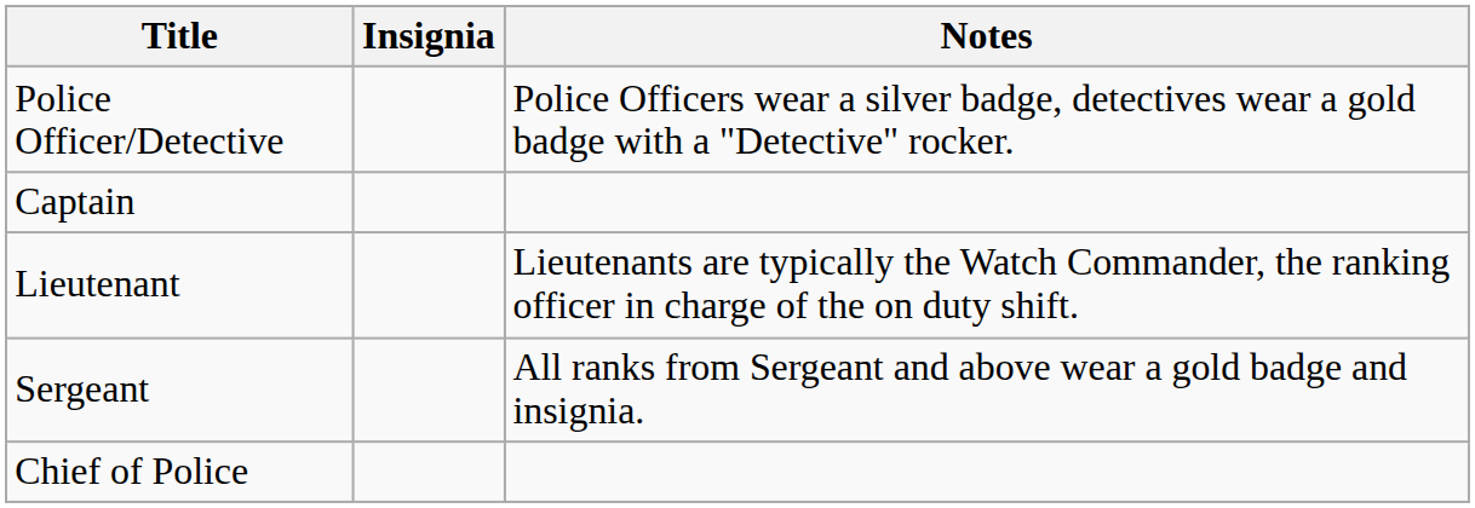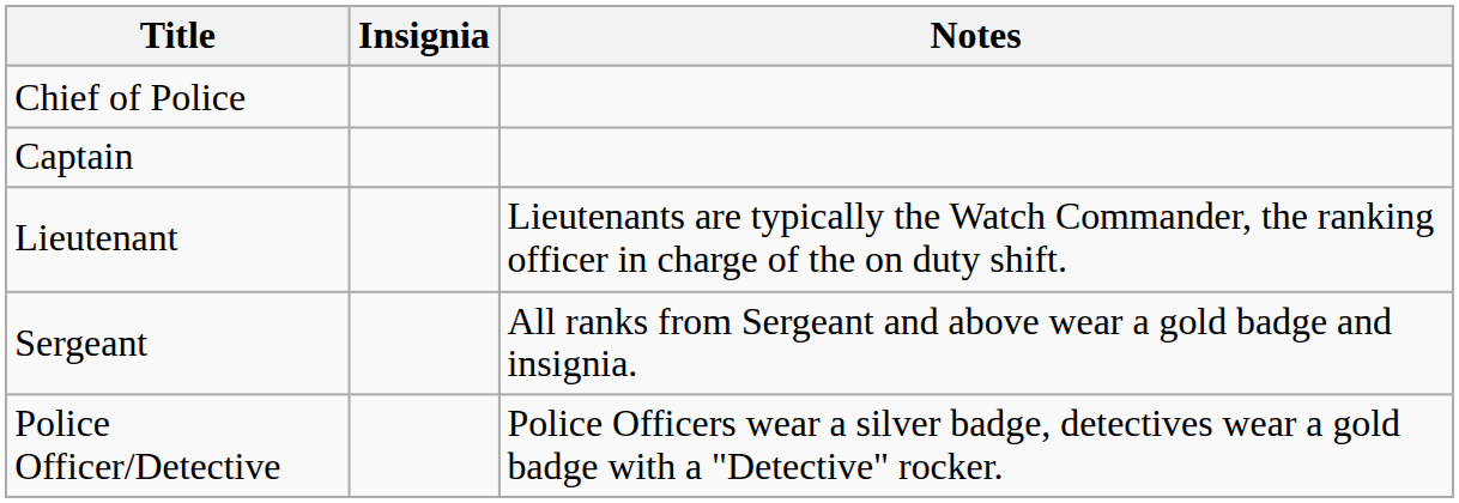 <table class="wikitable">
 <tr>
 <th>Title</th>
 <th>Insignia</th>
 <th>Notes</th>
 </tr>
 <tr>
-<td>Police Officer/Detective</td>
+<td>Chief of Police</td>
 <td></td>
-<td>Police Officers wear a silver badge, detectives wear a gold badge with a "Detective" rocker.</td>
+<td></td>
 </tr>
 <tr>
 <td>Captain</td>
 <td></td>
 <td></td>
 </tr>
 <tr>
 <td>Lieutenant</td>
 <td></td>
 <td>Lieutenants are typically the Watch Commander, the ranking officer in charge of the on duty shift.</td>
 </tr>
 <tr>
 <td>Sergeant</td>
 <td></td>
 <td>All ranks from Sergeant and above wear a gold badge and insignia.</td>
 </tr>
 <tr>
-<td>Chief of Police</td>
+<td>Police Officer/Detective</td>
 <td></td>
-<td></td>
+<td>Police Officers wear a silver badge, detectives wear a gold badge with a "Detective" rocker.</td>
 </tr>
 </table>
